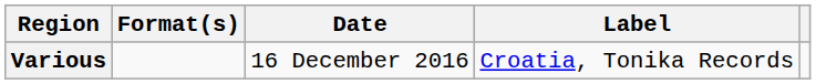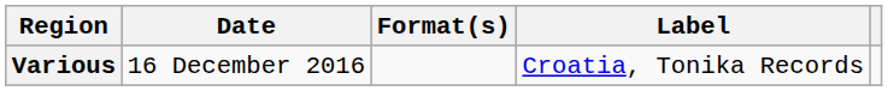 <table class="wikitable plainrowheaders">
 <tr>
 <th scope="col">Region</th>
+<th scope="col">Date</th>
 <th scope="col">Format(s)</th>
-<th scope="col">Date</th>
 <th scope="col">Label</th>
 <th scope="col"></th>
 </tr>
 <tr>
 <th scope="row">Various</th>
+<td>16 December 2016</td>
 <td></td>
-<td>16 December 2016</td>
 <td><a href='#'>Croatia</a>, Tonika Records</td>
 <td align="center"></td>
 </tr>
 </table>
